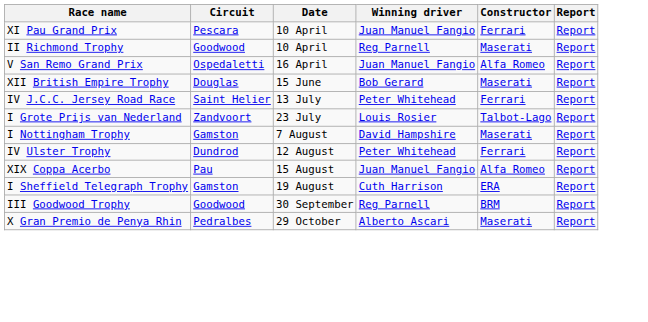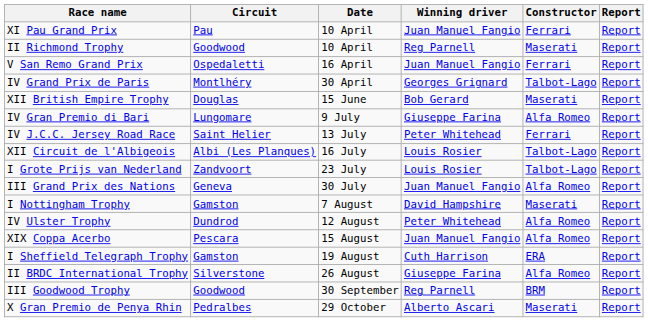 <table class="wikitable" style="font-size:95%">
 <tr>
 <th>Race name</th>
 <th>Circuit</th>
 <th>Date</th>
 <th>Winning driver</th>
 <th>Constructor</th>
 <th>Report</th>
 </tr>
 <tr>
 <td> XI <a href='#'>Pau Grand Prix</a></td>
-<td><a href='#'>Pescara</a></td>
+<td><a href='#'>Pau</a></td>
 <td>10 April</td>
 <td> <a href='#'>Juan Manuel Fangio</a></td>
 <td> <a href='#'>Ferrari</a></td>
 <td><a href='#'>Report</a></td>
 </tr>
 <tr>
 <td> II <a href='#'>Richmond Trophy</a></td>
 <td><a href='#'>Goodwood</a></td>
 <td>10 April</td>
 <td> <a href='#'>Reg Parnell</a></td>
 <td> <a href='#'>Maserati</a></td>
 <td><a href='#'>Report</a></td>
 </tr>
 <tr>
 <td> V <a href='#'>San Remo Grand Prix</a></td>
 <td><a href='#'>Ospedaletti</a></td>
 <td>16 April</td>
 <td> <a href='#'>Juan Manuel Fangio</a></td>
-<td> <a href='#'>Alfa Romeo</a></td>
+<td> <a href='#'>Ferrari</a></td>
+<td><a href='#'>Report</a></td>
+</tr>
+<tr>
+<td> IV <a href='#'>Grand Prix de Paris</a></td>
+<td><a href='#'>Montlhéry</a></td>
+<td>30 April</td>
+<td> <a href='#'>Georges Grignard</a></td>
+<td> <a href='#'>Talbot-Lago</a></td>
 <td><a href='#'>Report</a></td>
 </tr>
 <tr>
 <td> XII <a href='#'>British Empire Trophy</a></td>
 <td><a href='#'>Douglas</a></td>
 <td>15 June</td>
 <td> <a href='#'>Bob Gerard</a></td>
 <td> <a href='#'>Maserati</a></td>
 <td><a href='#'>Report</a></td>
 </tr>
 <tr>
+<td> IV <a href='#'>Gran Premio di Bari</a></td>
+<td><a href='#'>Lungomare</a></td>
+<td>9 July</td>
+<td> <a href='#'>Giuseppe Farina</a></td>
+<td> <a href='#'>Alfa Romeo</a></td>
+<td><a href='#'>Report</a></td>
+</tr>
+<tr>
 <td> IV <a href='#'>J.C.C. Jersey Road Race</a></td>
 <td><a href='#'>Saint Helier</a></td>
 <td>13 July</td>
 <td> <a href='#'>Peter Whitehead</a></td>
 <td> <a href='#'>Ferrari</a></td>
 <td><a href='#'>Report</a></td>
 </tr>
 <tr>
+<td> XII <a href='#'>Circuit de l'Albigeois</a></td>
+<td><a href='#'>Albi (Les Planques)</a></td>
+<td>16 July</td>
+<td> <a href='#'>Louis Rosier</a></td>
+<td> <a href='#'>Talbot-Lago</a></td>
+<td><a href='#'>Report</a></td>
+</tr>
+<tr>
 <td> I <a href='#'>Grote Prijs van Nederland</a></td>
 <td><a href='#'>Zandvoort</a></td>
 <td>23 July</td>
 <td> <a href='#'>Louis Rosier</a></td>
 <td> <a href='#'>Talbot-Lago</a></td>
+<td><a href='#'>Report</a></td>
+</tr>
+<tr>
+<td> III <a href='#'>Grand Prix des Nations</a></td>
+<td><a href='#'>Geneva</a></td>
+<td>30 July</td>
+<td> <a href='#'>Juan Manuel Fangio</a></td>
+<td> <a href='#'>Alfa Romeo</a></td>
 <td><a href='#'>Report</a></td>
 </tr>
 <tr>
 <td> I <a href='#'>Nottingham Trophy</a></td>
 <td><a href='#'>Gamston</a></td>
 <td>7 August</td>
 <td> <a href='#'>David Hampshire</a></td>
 <td> <a href='#'>Maserati</a></td>
 <td><a href='#'>Report</a></td>
 </tr>
 <tr>
 <td> IV <a href='#'>Ulster Trophy</a></td>
 <td><a href='#'>Dundrod</a></td>
 <td>12 August</td>
 <td> <a href='#'>Peter Whitehead</a></td>
-<td> <a href='#'>Ferrari</a></td>
+<td> <a href='#'>Alfa Romeo</a></td>
 <td><a href='#'>Report</a></td>
 </tr>
 <tr>
 <td> XIX <a href='#'>Coppa Acerbo</a></td>
-<td><a href='#'>Pau</a></td>
+<td><a href='#'>Pescara</a></td>
 <td>15 August</td>
 <td> <a href='#'>Juan Manuel Fangio</a></td>
 <td> <a href='#'>Alfa Romeo</a></td>
 <td><a href='#'>Report</a></td>
 </tr>
 <tr>
 <td> I <a href='#'>Sheffield Telegraph Trophy</a></td>
 <td><a href='#'>Gamston</a></td>
 <td>19 August</td>
 <td> <a href='#'>Cuth Harrison</a></td>
 <td> <a href='#'>ERA</a></td>
+<td><a href='#'>Report</a></td>
+</tr>
+<tr>
+<td> II <a href='#'>BRDC International Trophy</a></td>
+<td><a href='#'>Silverstone</a></td>
+<td>26 August</td>
+<td> <a href='#'>Giuseppe Farina</a></td>
+<td> <a href='#'>Alfa Romeo</a></td>
 <td><a href='#'>Report</a></td>
 </tr>
 <tr>
 <td> III <a href='#'>Goodwood Trophy</a></td>
 <td><a href='#'>Goodwood</a></td>
 <td>30 September</td>
 <td> <a href='#'>Reg Parnell</a></td>
 <td> <a href='#'>BRM</a></td>
 <td><a href='#'>Report</a></td>
 </tr>
 <tr>
 <td> X <a href='#'>Gran Premio de Penya Rhin</a></td>
 <td><a href='#'>Pedralbes</a></td>
 <td>29 October</td>
 <td> <a href='#'>Alberto Ascari</a></td>
 <td> <a href='#'>Maserati</a></td>
 <td><a href='#'>Report</a></td>
 </tr>
 </table>
